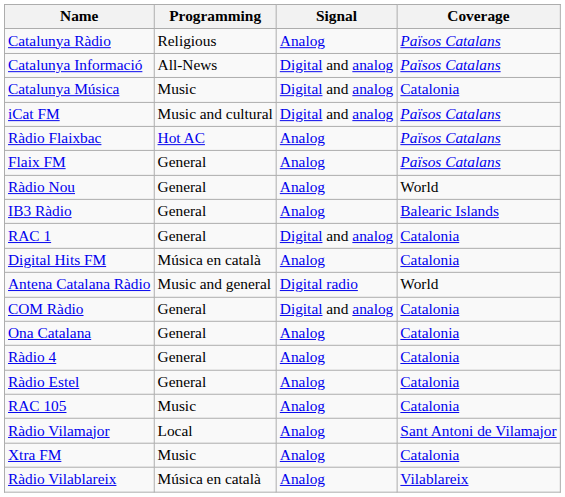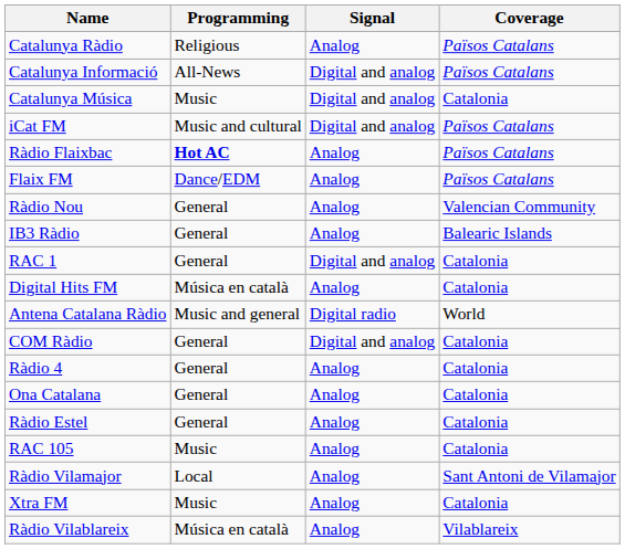 <table class="wikitable">
 <tr>
 <th>Name</th>
 <th>Programming</th>
 <th>Signal</th>
 <th>Coverage</th>
 </tr>
 <tr>
 <td><a href='#'>Catalunya Ràdio</a></td>
 <td>Religious</td>
 <td><a href='#'>Analog</a></td>
 <td><em><a href='#'>Països Catalans</a></em></td>
 </tr>
 <tr>
 <td><a href='#'>Catalunya Informació</a></td>
 <td>All-News</td>
 <td><a href='#'>Digital</a> and <a href='#'>analog</a></td>
 <td><em><a href='#'>Països Catalans</a></em></td>
 </tr>
 <tr>
 <td><a href='#'>Catalunya Música</a></td>
 <td>Music</td>
 <td><a href='#'>Digital</a> and <a href='#'>analog</a></td>
 <td><a href='#'>Catalonia</a></td>
 </tr>
 <tr>
 <td><a href='#'>iCat FM</a></td>
 <td>Music and cultural</td>
 <td><a href='#'>Digital</a> and <a href='#'>analog</a></td>
 <td><em><a href='#'>Països Catalans</a></em></td>
 </tr>
 <tr>
 <td><a href='#'>Ràdio Flaixbac</a></td>
-<td><a href='#'>Hot AC</a></td>
+<td><strong><a href='#'>Hot AC</a></strong></td>
 <td><a href='#'>Analog</a></td>
 <td><em><a href='#'>Països Catalans</a></em></td>
 </tr>
 <tr>
 <td><a href='#'>Flaix FM</a></td>
-<td>General</td>
+<td><a href='#'>Dance</a>/<a href='#'>EDM</a></td>
 <td><a href='#'>Analog</a></td>
 <td><em><a href='#'>Països Catalans</a></em></td>
 </tr>
 <tr>
 <td><a href='#'>Ràdio Nou</a></td>
 <td>General</td>
 <td><a href='#'>Analog</a></td>
-<td>World</td>
+<td><a href='#'>Valencian Community</a></td>
 </tr>
 <tr>
 <td><a href='#'>IB3 Ràdio</a></td>
 <td>General</td>
 <td><a href='#'>Analog</a></td>
 <td><a href='#'>Balearic Islands</a></td>
 </tr>
 <tr>
 <td><a href='#'>RAC 1</a></td>
 <td>General</td>
 <td><a href='#'>Digital</a> and <a href='#'>analog</a></td>
 <td><a href='#'>Catalonia</a></td>
 </tr>
 <tr>
 <td><a href='#'>Digital Hits FM</a></td>
 <td>Música en català</td>
 <td><a href='#'>Analog</a></td>
 <td><a href='#'>Catalonia</a></td>
 </tr>
 <tr>
 <td><a href='#'>Antena Catalana Ràdio</a></td>
 <td>Music and general</td>
 <td><a href='#'>Digital radio</a></td>
 <td>World</td>
 </tr>
 <tr>
 <td><a href='#'>COM Ràdio</a></td>
 <td>General</td>
 <td><a href='#'>Digital</a> and <a href='#'>analog</a></td>
 <td><a href='#'>Catalonia</a></td>
 </tr>
 <tr>
-<td><a href='#'>Ona Catalana</a></td>
+<td><a href='#'>Ràdio 4</a></td>
 <td>General</td>
 <td><a href='#'>Analog</a></td>
 <td><a href='#'>Catalonia</a></td>
 </tr>
 <tr>
-<td><a href='#'>Ràdio 4</a></td>
+<td><a href='#'>Ona Catalana</a></td>
 <td>General</td>
 <td><a href='#'>Analog</a></td>
 <td><a href='#'>Catalonia</a></td>
 </tr>
 <tr>
 <td><a href='#'>Ràdio Estel</a></td>
 <td>General</td>
 <td><a href='#'>Analog</a></td>
 <td><a href='#'>Catalonia</a></td>
 </tr>
 <tr>
 <td><a href='#'>RAC 105</a></td>
 <td>Music</td>
 <td><a href='#'>Analog</a></td>
 <td><a href='#'>Catalonia</a></td>
 </tr>
 <tr>
 <td><a href='#'>Ràdio Vilamajor</a></td>
 <td>Local</td>
 <td><a href='#'>Analog</a></td>
 <td><a href='#'>Sant Antoni de Vilamajor</a></td>
 </tr>
 <tr>
 <td><a href='#'>Xtra FM</a></td>
 <td>Music</td>
 <td><a href='#'>Analog</a></td>
 <td><a href='#'>Catalonia</a></td>
 </tr>
 <tr>
 <td><a href='#'>Ràdio Vilablareix</a></td>
 <td>Música en català</td>
 <td><a href='#'>Analog</a></td>
 <td><a href='#'>Vilablareix</a></td>
 </tr>
 </table>
